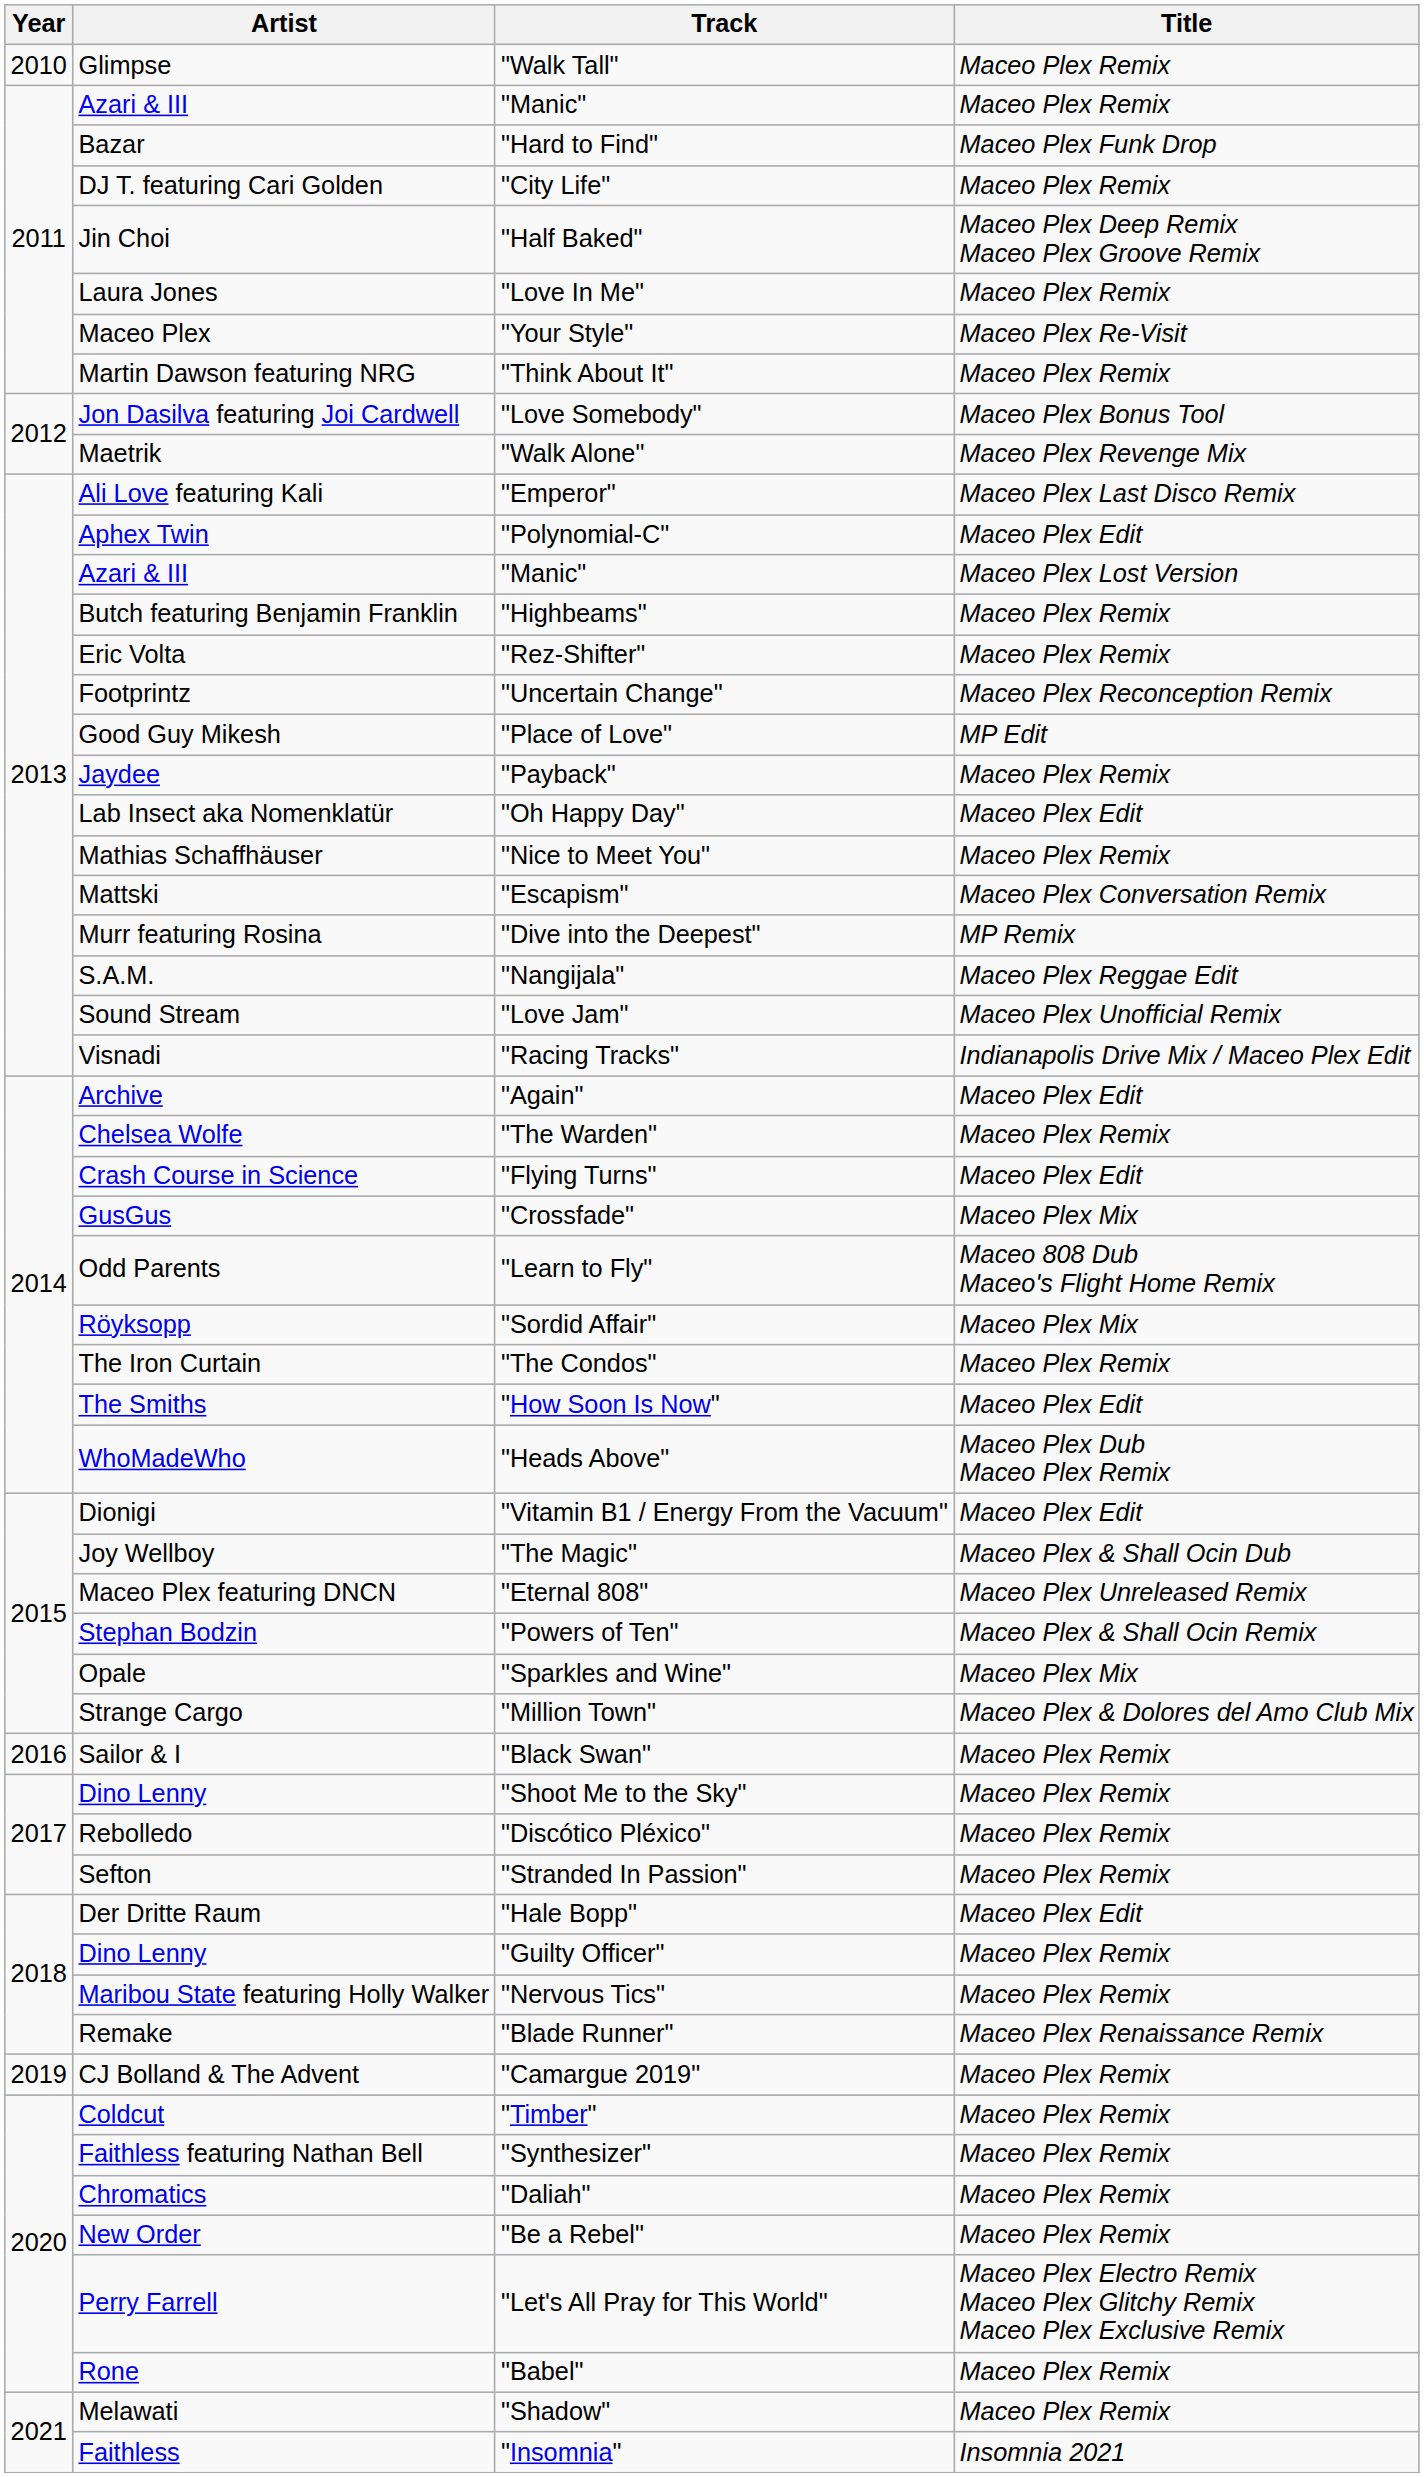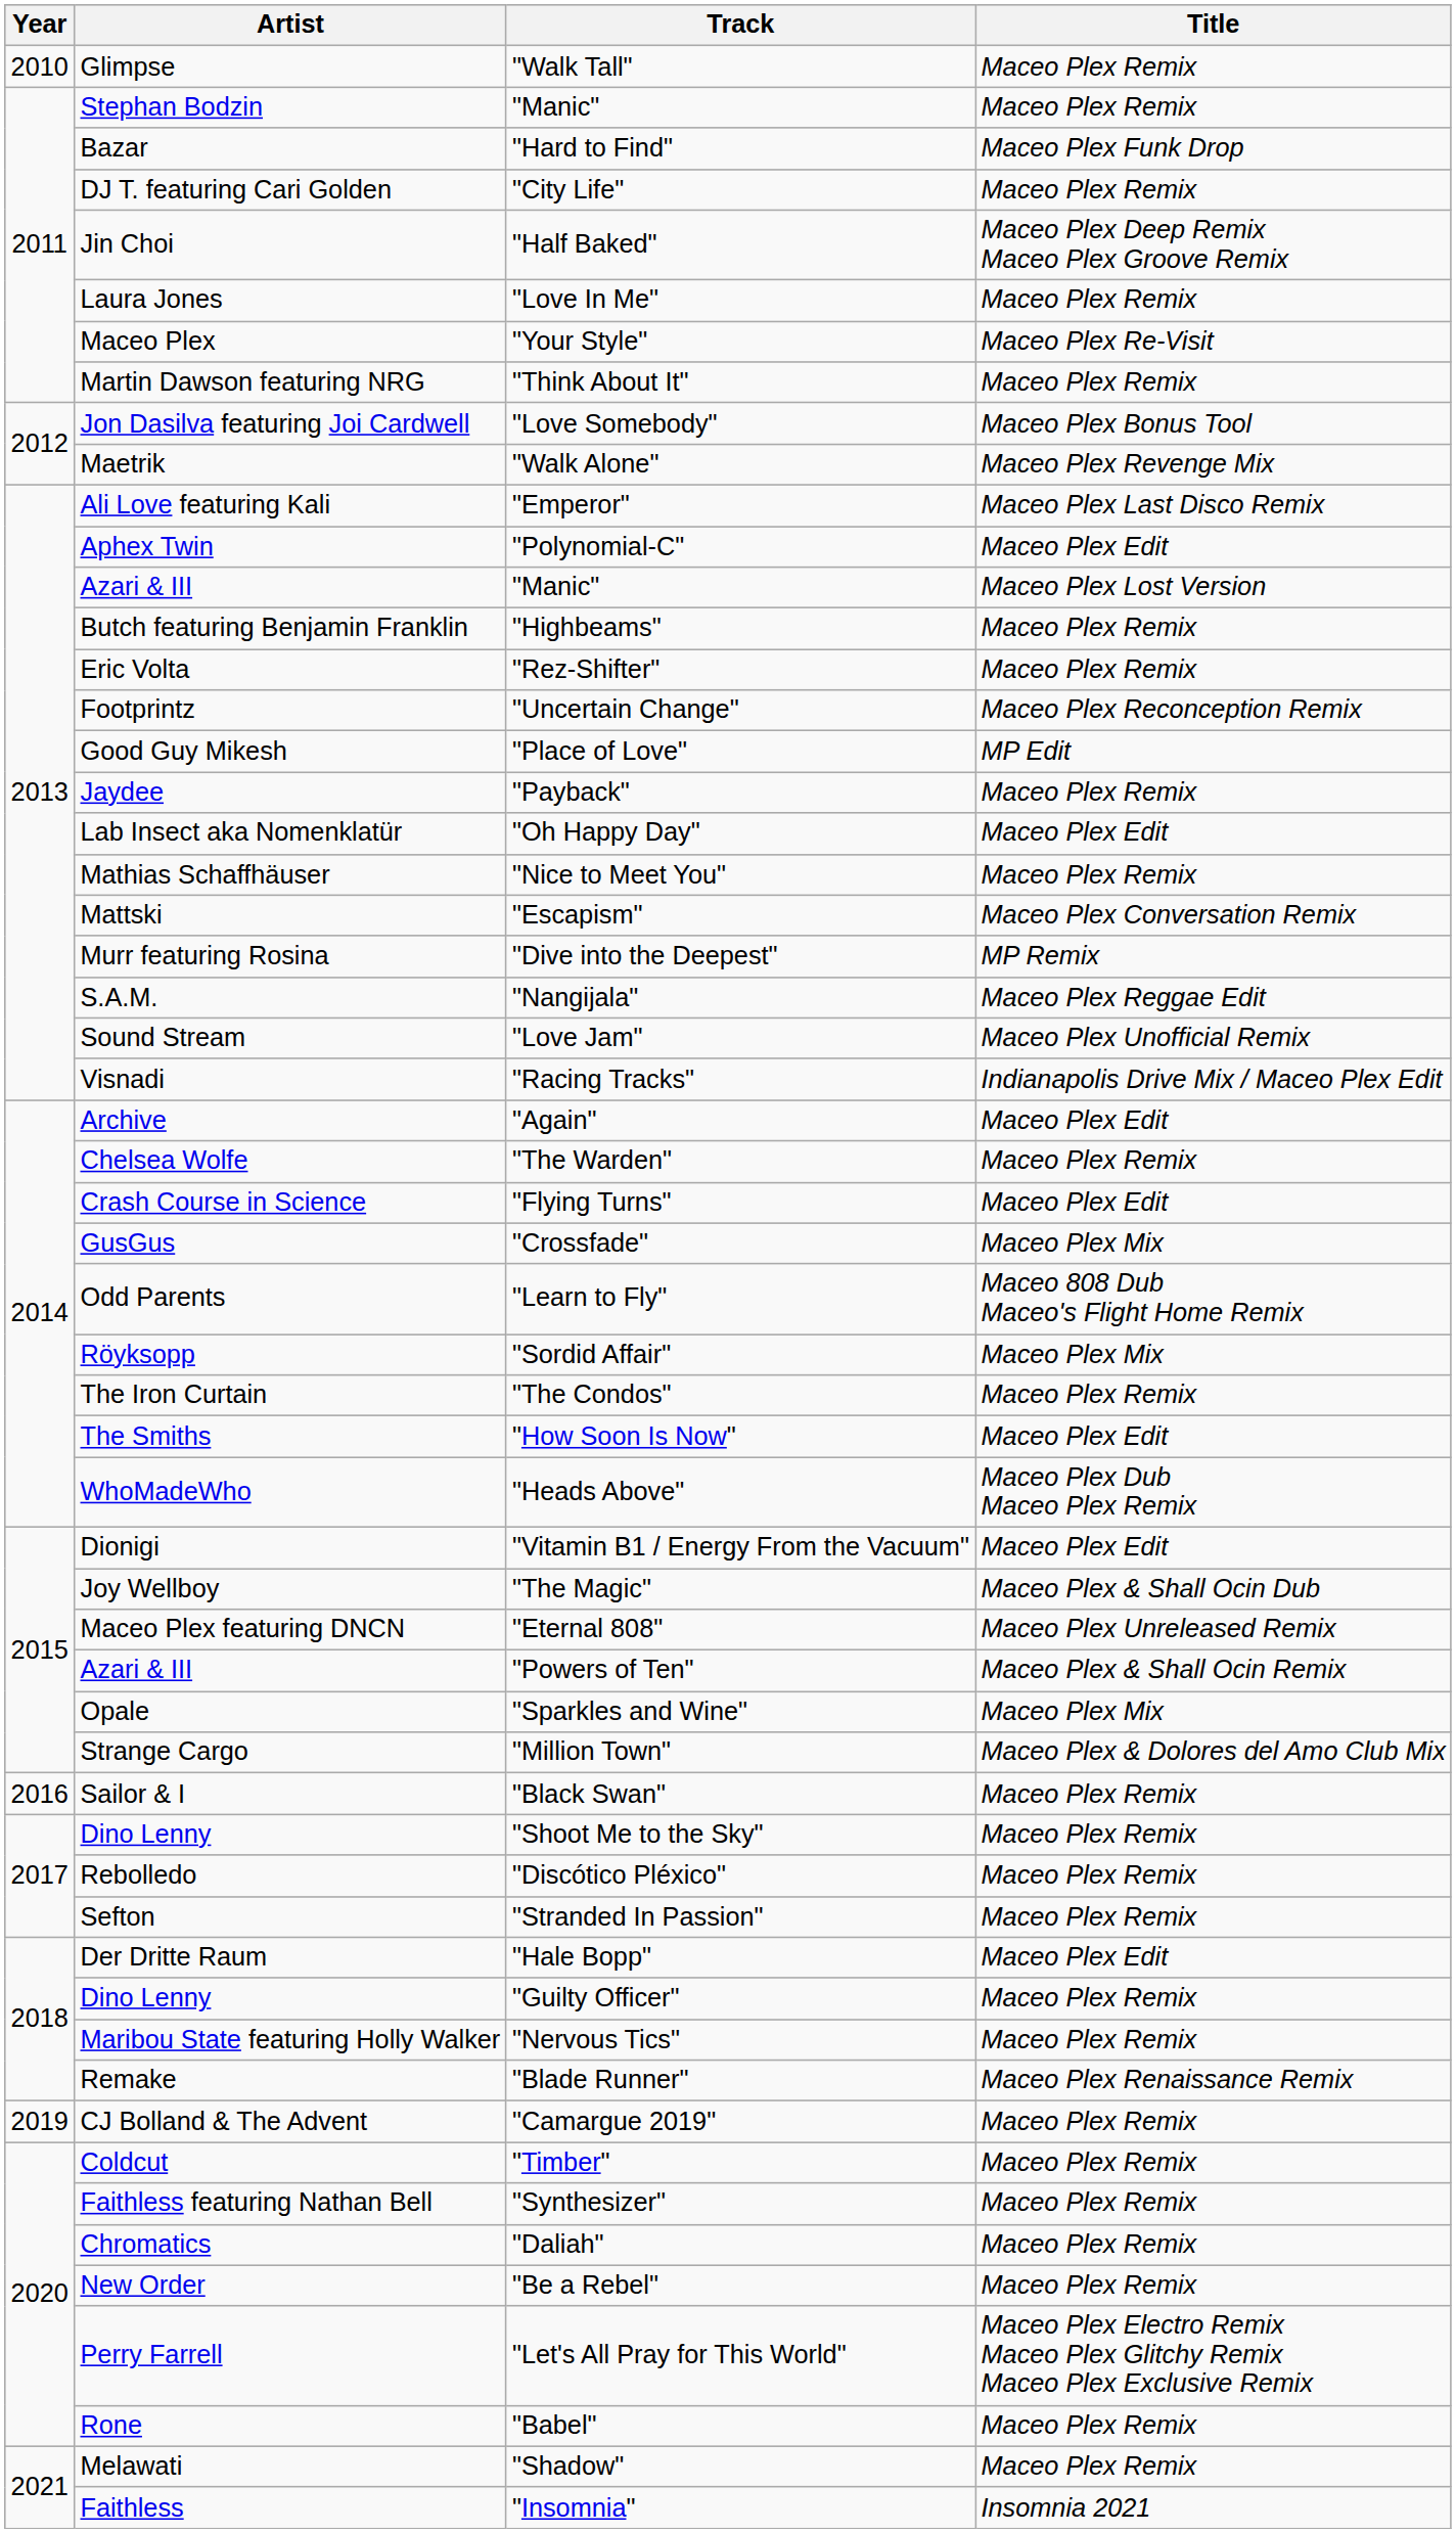 <table class="wikitable">
 <tr>
 <th style="text-align:center; width:35px;">Year</th>
 <th>Artist</th>
 <th>Track</th>
 <th>Title</th>
 </tr>
 <tr>
 <td style="text-align:center;" rowspan="1">2010</td>
 <td>Glimpse</td>
 <td>"Walk Tall"</td>
 <td><em>Maceo Plex Remix</em></td>
 </tr>
 <tr>
 <td style="text-align:center;" rowspan="7">2011</td>
-<td><a href='#'>Azari & III</a></td>
+<td><a href='#'>Stephan Bodzin</a></td>
 <td>"Manic"</td>
 <td><em>Maceo Plex Remix</em></td>
 </tr>
 <tr>
 <td>Bazar</td>
 <td>"Hard to Find"</td>
 <td><em>Maceo Plex Funk Drop</em></td>
 </tr>
 <tr>
 <td>DJ T. featuring Cari Golden</td>
 <td>"City Life"</td>
 <td><em>Maceo Plex Remix</em></td>
 </tr>
 <tr>
 <td>Jin Choi</td>
 <td>"Half Baked"</td>
 <td><em>Maceo Plex Deep Remix</em><br><em>Maceo Plex Groove Remix</em></td>
 </tr>
 <tr>
 <td>Laura Jones</td>
 <td>"Love In Me"</td>
 <td><em>Maceo Plex Remix</em></td>
 </tr>
 <tr>
 <td>Maceo Plex</td>
 <td>"Your Style"</td>
 <td><em>Maceo Plex Re-Visit</em></td>
 </tr>
 <tr>
 <td>Martin Dawson featuring NRG</td>
 <td>"Think About It"</td>
 <td><em>Maceo Plex Remix</em></td>
 </tr>
 <tr>
 <td style="text-align:center;" rowspan="2">2012</td>
 <td><a href='#'>Jon Dasilva</a> featuring <a href='#'>Joi Cardwell</a></td>
 <td>"Love Somebody"</td>
 <td><em>Maceo Plex Bonus Tool</em></td>
 </tr>
 <tr>
 <td>Maetrik</td>
 <td>"Walk Alone"</td>
 <td><em>Maceo Plex Revenge Mix</em></td>
 </tr>
 <tr>
 <td style="text-align:center;" rowspan="15">2013</td>
 <td><a href='#'>Ali Love</a> featuring Kali</td>
 <td>"Emperor"</td>
 <td><em>Maceo Plex Last Disco Remix</em></td>
 </tr>
 <tr>
 <td><a href='#'>Aphex Twin</a></td>
 <td>"Polynomial-C"</td>
 <td><em>Maceo Plex Edit</em></td>
 </tr>
 <tr>
 <td><a href='#'>Azari & III</a></td>
 <td>"Manic"</td>
 <td><em>Maceo Plex Lost Version</em></td>
 </tr>
 <tr>
 <td>Butch featuring Benjamin Franklin</td>
 <td>"Highbeams"</td>
 <td><em>Maceo Plex Remix</em></td>
 </tr>
 <tr>
 <td>Eric Volta</td>
 <td>"Rez-Shifter"</td>
 <td><em>Maceo Plex Remix</em></td>
 </tr>
 <tr>
 <td>Footprintz</td>
 <td>"Uncertain Change"</td>
 <td><em>Maceo Plex Reconception Remix</em></td>
 </tr>
 <tr>
 <td>Good Guy Mikesh</td>
 <td>"Place of Love"</td>
 <td><em>MP Edit</em></td>
 </tr>
 <tr>
 <td><a href='#'>Jaydee</a></td>
 <td>"Payback"</td>
 <td><em>Maceo Plex Remix</em></td>
 </tr>
 <tr>
 <td>Lab Insect aka Nomenklatür</td>
 <td>"Oh Happy Day"</td>
 <td><em>Maceo Plex Edit</em></td>
 </tr>
 <tr>
 <td>Mathias Schaffhäuser</td>
 <td>"Nice to Meet You"</td>
 <td><em>Maceo Plex Remix</em></td>
 </tr>
 <tr>
 <td>Mattski</td>
 <td>"Escapism"</td>
 <td><em>Maceo Plex Conversation Remix</em></td>
 </tr>
 <tr>
 <td>Murr featuring Rosina</td>
 <td>"Dive into the Deepest"</td>
 <td><em>MP Remix</em></td>
 </tr>
 <tr>
 <td>S.A.M.</td>
 <td>"Nangijala"</td>
 <td><em>Maceo Plex Reggae Edit</em></td>
 </tr>
 <tr>
 <td>Sound Stream</td>
 <td>"Love Jam"</td>
 <td><em>Maceo Plex Unofficial Remix</em></td>
 </tr>
 <tr>
 <td>Visnadi</td>
 <td>"Racing Tracks"</td>
 <td><em>Indianapolis Drive Mix / Maceo Plex Edit</em></td>
 </tr>
 <tr>
 <td style="text-align:center;" rowspan="9">2014</td>
 <td><a href='#'>Archive</a></td>
 <td>"Again"</td>
 <td><em>Maceo Plex Edit</em></td>
 </tr>
 <tr>
 <td><a href='#'>Chelsea Wolfe</a></td>
 <td>"The Warden"</td>
 <td><em>Maceo Plex Remix</em></td>
 </tr>
 <tr>
 <td><a href='#'>Crash Course in Science</a></td>
 <td>"Flying Turns"</td>
 <td><em>Maceo Plex Edit</em></td>
 </tr>
 <tr>
 <td><a href='#'>GusGus</a></td>
 <td>"Crossfade"</td>
 <td><em>Maceo Plex Mix</em></td>
 </tr>
 <tr>
 <td>Odd Parents</td>
 <td>"Learn to Fly"</td>
 <td><em>Maceo 808 Dub</em><br><em>Maceo's Flight Home Remix</em></td>
 </tr>
 <tr>
 <td><a href='#'>Röyksopp</a></td>
 <td>"Sordid Affair"</td>
 <td><em>Maceo Plex Mix</em></td>
 </tr>
 <tr>
 <td>The Iron Curtain</td>
 <td>"The Condos"</td>
 <td><em>Maceo Plex Remix</em></td>
 </tr>
 <tr>
 <td><a href='#'>The Smiths</a></td>
 <td>"<a href='#'>How Soon Is Now</a>"</td>
 <td><em>Maceo Plex Edit</em></td>
 </tr>
 <tr>
 <td><a href='#'>WhoMadeWho</a></td>
 <td>"Heads Above"</td>
 <td><em>Maceo Plex Dub</em><br><em>Maceo Plex Remix</em></td>
 </tr>
 <tr>
 <td style="text-align:center;" rowspan="6">2015</td>
 <td>Dionigi</td>
 <td>"Vitamin B1 / Energy From the Vacuum"</td>
 <td><em>Maceo Plex Edit</em></td>
 </tr>
 <tr>
 <td>Joy Wellboy</td>
 <td>"The Magic"</td>
 <td><em>Maceo Plex & Shall Ocin Dub</em></td>
 </tr>
 <tr>
 <td>Maceo Plex featuring DNCN</td>
 <td>"Eternal 808"</td>
 <td><em>Maceo Plex Unreleased Remix</em></td>
 </tr>
 <tr>
-<td><a href='#'>Stephan Bodzin</a></td>
+<td><a href='#'>Azari & III</a></td>
 <td>"Powers of Ten"</td>
 <td><em>Maceo Plex & Shall Ocin Remix</em></td>
 </tr>
 <tr>
 <td>Opale</td>
 <td>"Sparkles and Wine"</td>
 <td><em>Maceo Plex Mix</em></td>
 </tr>
 <tr>
 <td>Strange Cargo</td>
 <td>"Million Town"</td>
 <td><em>Maceo Plex & Dolores del Amo Club Mix</em></td>
 </tr>
 <tr>
 <td style="text-align:center;" rowspan="1">2016</td>
 <td>Sailor & I</td>
 <td>"Black Swan"</td>
 <td><em>Maceo Plex Remix</em></td>
 </tr>
 <tr>
 <td style="text-align:center;" rowspan="3">2017</td>
 <td><a href='#'>Dino Lenny</a></td>
 <td>"Shoot Me to the Sky"</td>
 <td><em>Maceo Plex Remix</em></td>
 </tr>
 <tr>
 <td>Rebolledo</td>
 <td>"Discótico Pléxico"</td>
 <td><em>Maceo Plex Remix</em></td>
 </tr>
 <tr>
 <td>Sefton</td>
 <td>"Stranded In Passion"</td>
 <td><em>Maceo Plex Remix</em></td>
 </tr>
 <tr>
 <td style="text-align:center;" rowspan="4">2018</td>
 <td>Der Dritte Raum</td>
 <td>"Hale Bopp"</td>
 <td><em>Maceo Plex Edit</em></td>
 </tr>
 <tr>
 <td><a href='#'>Dino Lenny</a></td>
 <td>"Guilty Officer"</td>
 <td><em>Maceo Plex Remix</em></td>
 </tr>
 <tr>
 <td><a href='#'>Maribou State</a> featuring Holly Walker</td>
 <td>"Nervous Tics"</td>
 <td><em>Maceo Plex Remix</em></td>
 </tr>
 <tr>
 <td>Remake</td>
 <td>"Blade Runner"</td>
 <td><em>Maceo Plex Renaissance Remix</em></td>
 </tr>
 <tr>
 <td style="text-align:center;" rowspan="1">2019</td>
 <td>CJ Bolland & The Advent</td>
 <td>"Camargue 2019"</td>
 <td><em>Maceo Plex Remix</em></td>
 </tr>
 <tr>
 <td style="text-align:center;" rowspan="6">2020</td>
 <td><a href='#'>Coldcut</a></td>
 <td>"<a href='#'>Timber</a>"</td>
 <td><em>Maceo Plex Remix</em></td>
 </tr>
 <tr>
 <td><a href='#'>Faithless</a> featuring Nathan Bell</td>
 <td>"Synthesizer"</td>
 <td><em>Maceo Plex Remix</em></td>
 </tr>
 <tr>
 <td><a href='#'>Chromatics</a></td>
 <td>"Daliah"</td>
 <td><em>Maceo Plex Remix</em></td>
 </tr>
 <tr>
 <td><a href='#'>New Order</a></td>
 <td>"Be a Rebel"</td>
 <td><em>Maceo Plex Remix</em></td>
 </tr>
 <tr>
 <td><a href='#'>Perry Farrell</a></td>
 <td>"Let's All Pray for This World"</td>
 <td><em>Maceo Plex Electro Remix</em><br><em>Maceo Plex Glitchy Remix</em><br><em>Maceo Plex Exclusive Remix</em></td>
 </tr>
 <tr>
 <td><a href='#'>Rone</a></td>
 <td>"Babel"</td>
 <td><em>Maceo Plex Remix</em></td>
 </tr>
 <tr>
 <td style="text-align:center;" rowspan="2">2021</td>
 <td>Melawati</td>
 <td>"Shadow"</td>
 <td><em>Maceo Plex Remix</em></td>
 </tr>
 <tr>
 <td><a href='#'>Faithless</a></td>
 <td>"<a href='#'>Insomnia</a>"</td>
 <td><em>Insomnia 2021</em></td>
 </tr>
 </table>
